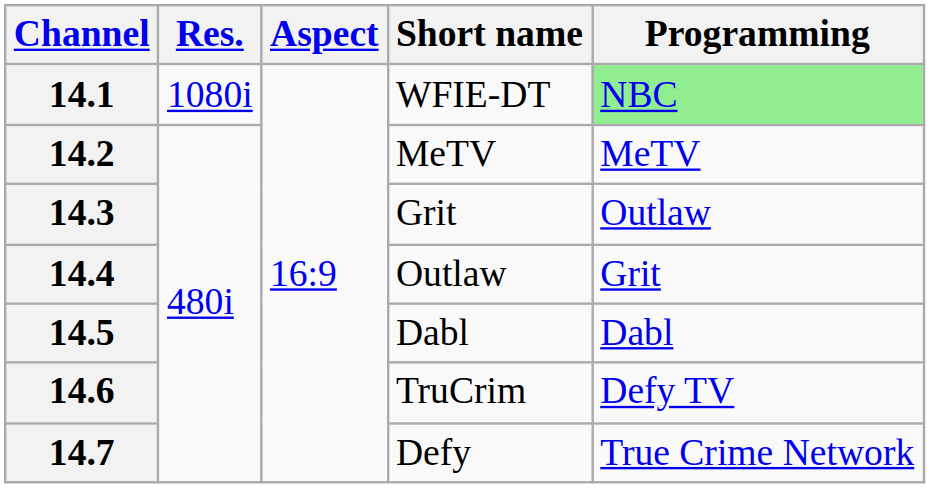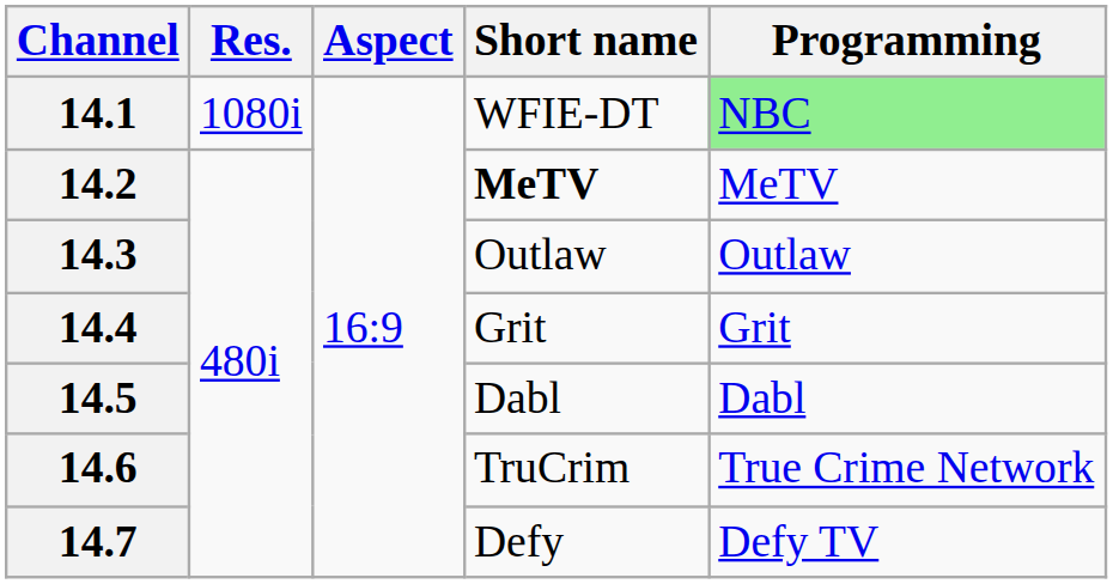 <table class="wikitable">
 <tr>
 <th scope = "col"><a href='#'>Channel</a></th>
 <th scope = "col"><a href='#'>Res.</a></th>
 <th scope = "col"><a href='#'>Aspect</a></th>
 <th scope = "col">Short name</th>
 <th scope = "col">Programming</th>
 </tr>
 <tr>
 <th scope = "row">14.1</th>
 <td><a href='#'>1080i</a></td>
 <td rowspan=7><a href='#'>16:9</a></td>
 <td>WFIE-DT</td>
 <td style="background: lightgreen;"><a href='#'>NBC</a></td>
 </tr>
 <tr>
 <th scope = "row">14.2</th>
 <td rowspan=6><a href='#'>480i</a></td>
-<td>MeTV</td>
+<td><strong>MeTV</strong></td>
 <td><a href='#'>MeTV</a></td>
 </tr>
 <tr>
 <th scope = "row">14.3</th>
-<td>Grit</td>
+<td>Outlaw</td>
 <td><a href='#'>Outlaw</a></td>
 </tr>
 <tr>
 <th scope = "row">14.4</th>
-<td>Outlaw</td>
+<td>Grit</td>
 <td><a href='#'>Grit</a></td>
 </tr>
 <tr>
 <th scope = "row">14.5</th>
 <td>Dabl</td>
 <td><a href='#'>Dabl</a></td>
 </tr>
 <tr>
 <th scope = "row">14.6</th>
 <td>TruCrim</td>
-<td><a href='#'>Defy TV</a></td>
+<td><a href='#'>True Crime Network</a></td>
 </tr>
 <tr>
 <th scope = "row">14.7</th>
 <td>Defy</td>
-<td><a href='#'>True Crime Network</a></td>
+<td><a href='#'>Defy TV</a></td>
 </tr>
 </table>
